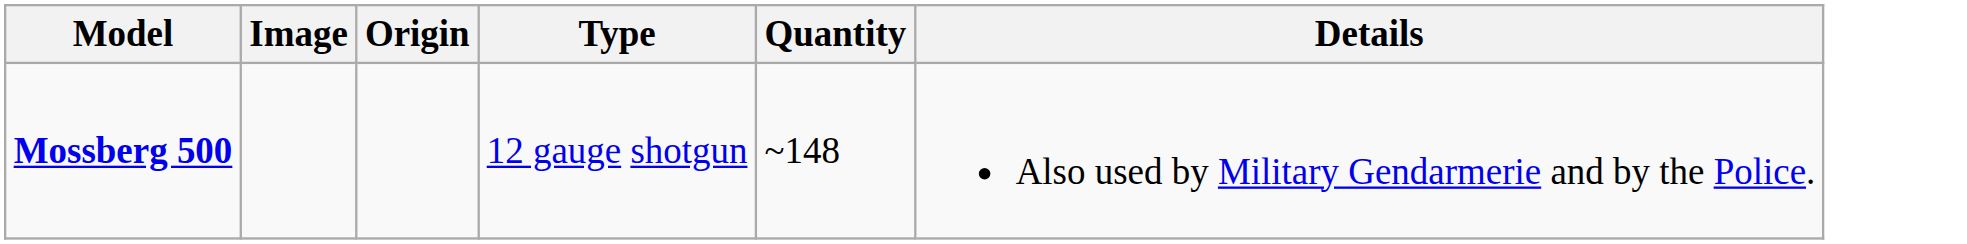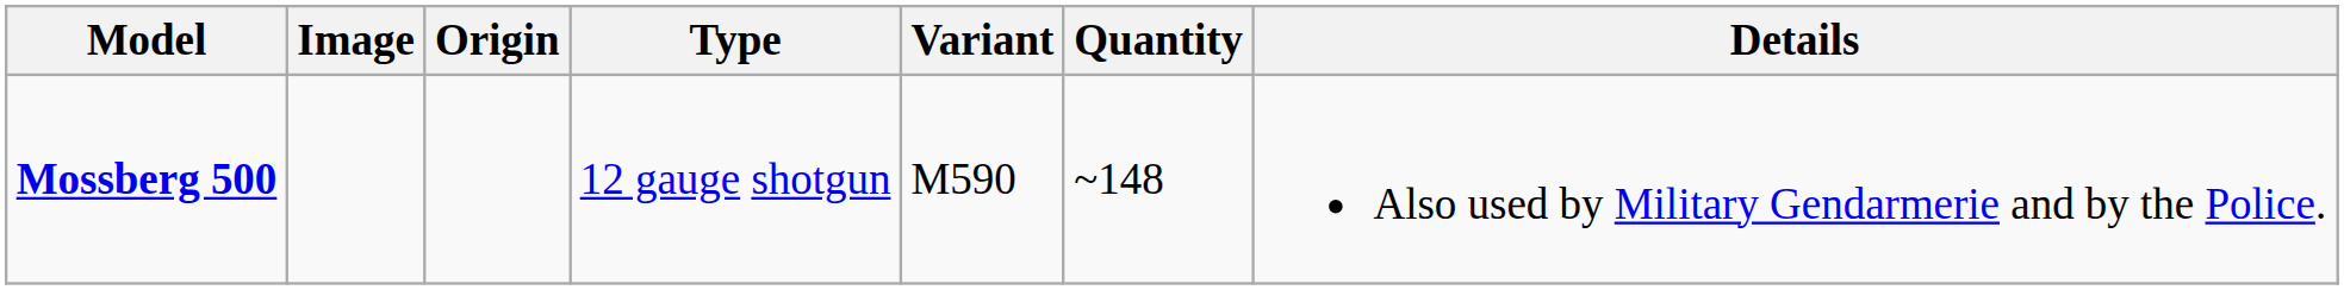 <table class="wikitable">
 <tr>
 <th>Model</th>
 <th>Image</th>
 <th>Origin</th>
 <th>Type</th>
+<th>Variant</th>
 <th>Quantity</th>
 <th>Details</th>
 </tr>
 <tr>
 <td><strong><a href='#'>Mossberg 500</a></strong></td>
 <td></td>
 <td><small></small></td>
 <td><a href='#'>12 gauge</a> <a href='#'>shotgun</a></td>
+<td>M590</td>
 <td>~148</td>
 <td><br><ul><li>Also used by <a href='#'>Military Gendarmerie</a> and by the <a href='#'>Police</a>.</li></ul></td>
 </tr>
 </table>
